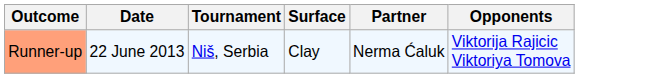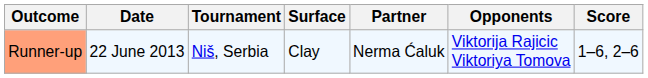 <table class="sortable wikitable" style=font-size:97%>
 <tr>
 <th>Outcome</th>
 <th>Date</th>
 <th>Tournament</th>
 <th>Surface</th>
 <th>Partner</th>
 <th>Opponents</th>
+<th>Score</th>
 </tr>
 <tr style="background:#f0f8ff;">
 <td style="background:#ffa07a;">Runner-up</td>
 <td>22 June 2013</td>
 <td><a href='#'>Niš</a>, Serbia</td>
 <td>Clay</td>
 <td> Nerma Ćaluk</td>
 <td> <a href='#'>Viktorija Rajicic</a> <br>  <a href='#'>Viktoriya Tomova</a></td>
+<td>1–6, 2–6</td>
 </tr>
 </table>
